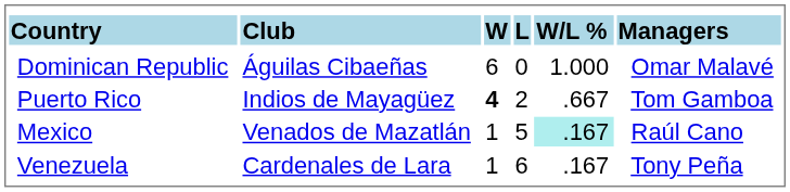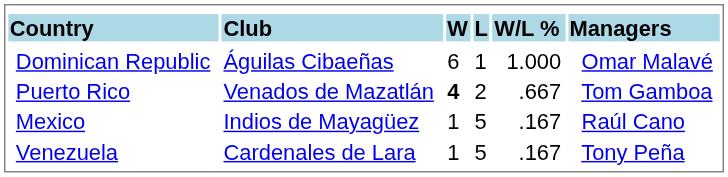 <table cellpadding="1" width="500px" style="font-size: 95%; border: 1px solid gray;">
 <tr align="center" style="font-size: larger;">
 <td colspan=6></td>
 </tr>
 <tr style="background:lightblue;">
 <td><strong>Country</strong></td>
 <td><strong>Club</strong></td>
 <td><strong>W</strong></td>
 <td><strong>L</strong></td>
 <td><strong>W/L %</strong></td>
 <td><strong>Managers</strong></td>
 </tr>
 <tr align="center" style="vertical-align: middle;" style="background:lightblue;">
 </tr>
 <tr>
 <td> <a href='#'>Dominican Republic</a></td>
 <td><a href='#'>Águilas Cibaeñas</a>    </td>
 <td>6</td>
-<td>0</td>
+<td>1</td>
 <td>  1.000</td>
 <td>  <a href='#'>Omar Malavé</a></td>
 </tr>
 <tr>
 <td> <a href='#'>Puerto Rico</a></td>
-<td><a href='#'>Indios de Mayagüez</a></td>
+<td><a href='#'>Venados de Mazatlán</a></td>
 <td><strong>4</strong></td>
 <td>2</td>
 <td>    .667</td>
 <td>  <a href='#'>Tom Gamboa</a></td>
 </tr>
 <tr>
 <td> <a href='#'>Mexico</a></td>
-<td><a href='#'>Venados de Mazatlán</a></td>
+<td><a href='#'>Indios de Mayagüez</a></td>
 <td>1</td>
 <td>5</td>
-<td style="background: paleturquoise;">    .167</td>
+<td>    .167</td>
 <td>  <a href='#'>Raúl Cano</a></td>
 </tr>
 <tr>
 <td> <a href='#'>Venezuela</a></td>
 <td><a href='#'>Cardenales de Lara</a></td>
 <td>1</td>
-<td>6</td>
+<td>5</td>
 <td>    .167</td>
 <td>  <a href='#'>Tony Peña</a></td>
 </tr>
 <tr>
 </tr>
 </table>
